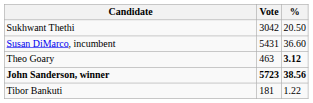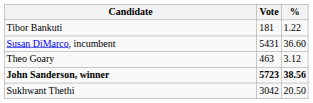 <table class="wikitable">
 <tr>
 <th bgcolor="#DDDDFF" width="400px">Candidate</th>
 <th bgcolor="#DDDDFF">Vote</th>
 <th bgcolor="#DDDDFF">%</th>
 </tr>
 <tr>
-<td>Sukhwant Thethi <small></small></td>
-<td>3042</td>
-<td>20.50</td>
+<td>Tibor Bankuti</td>
+<td>181</td>
+<td>1.22</td>
 </tr>
 <tr>
 <td><a href='#'>Susan DiMarco</a>, incumbent <small></small></td>
 <td>5431</td>
 <td>36.60</td>
 </tr>
 <tr>
 <td>Theo Goary</td>
 <td>463</td>
-<td><strong>3.12</strong></td>
+<td>3.12</td>
 </tr>
 <tr>
 <td><strong>John Sanderson, winner <small> </small></strong></td>
 <td><strong>5723</strong></td>
 <td><strong>38.56</strong></td>
 </tr>
 <tr>
-<td>Tibor Bankuti</td>
-<td>181</td>
-<td>1.22</td>
+<td>Sukhwant Thethi <small></small></td>
+<td>3042</td>
+<td>20.50</td>
 </tr>
 </table>
